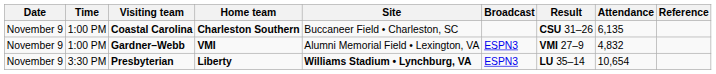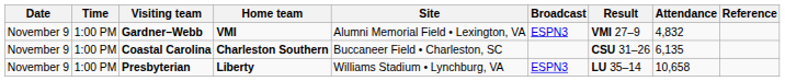 <table class="wikitable" style="font-size:95%;">
 <tr>
 <th>Date</th>
 <th>Time</th>
 <th>Visiting team</th>
 <th>Home team</th>
 <th>Site</th>
 <th>Broadcast</th>
 <th>Result</th>
 <th>Attendance</th>
 <th class="unsortable">Reference</th>
 </tr>
 <tr bgcolor=>
 <td>November 9</td>
 <td>1:00 PM</td>
+<td><strong>Gardner–Webb</strong></td>
+<td><strong>VMI</strong></td>
+<td>Alumni Memorial Field • Lexington, VA</td>
+<td><a href='#'>ESPN3</a></td>
+<td><strong>VMI</strong> 27–9</td>
+<td>4,832</td>
+<td></td>
+</tr>
+<tr bgcolor=>
+<td>November 9</td>
+<td>1:00 PM</td>
 <td><strong>Coastal Carolina</strong></td>
 <td><strong>Charleston Southern</strong></td>
 <td>Buccaneer Field • Charleston, SC</td>
 <td></td>
 <td><strong>CSU</strong> 31–26</td>
 <td>6,135</td>
 <td></td>
 </tr>
 <tr bgcolor=>
 <td>November 9</td>
 <td>1:00 PM</td>
-<td><strong>Gardner–Webb</strong></td>
-<td><strong>VMI</strong></td>
-<td>Alumni Memorial Field • Lexington, VA</td>
-<td><a href='#'>ESPN3</a></td>
-<td><strong>VMI</strong> 27–9</td>
-<td>4,832</td>
-<td></td>
-</tr>
-<tr bgcolor=>
-<td>November 9</td>
-<td>3:30 PM</td>
 <td><strong>Presbyterian</strong></td>
 <td><strong>Liberty</strong></td>
-<td><strong>Williams Stadium • Lynchburg, VA</strong></td>
+<td>Williams Stadium • Lynchburg, VA</td>
 <td><a href='#'>ESPN3</a></td>
 <td><strong>LU</strong> 35–14</td>
-<td>10,654</td>
+<td>10,658</td>
 <td></td>
 </tr>
 </table>
